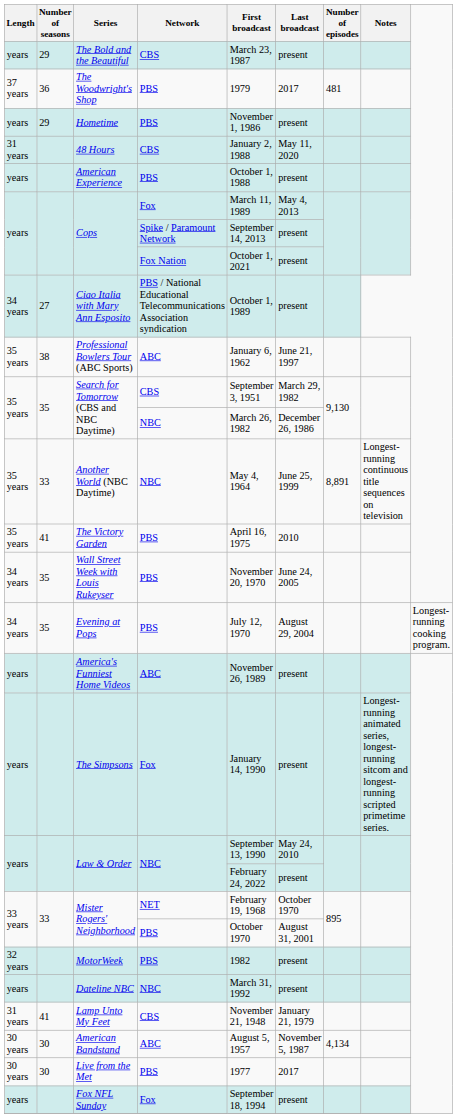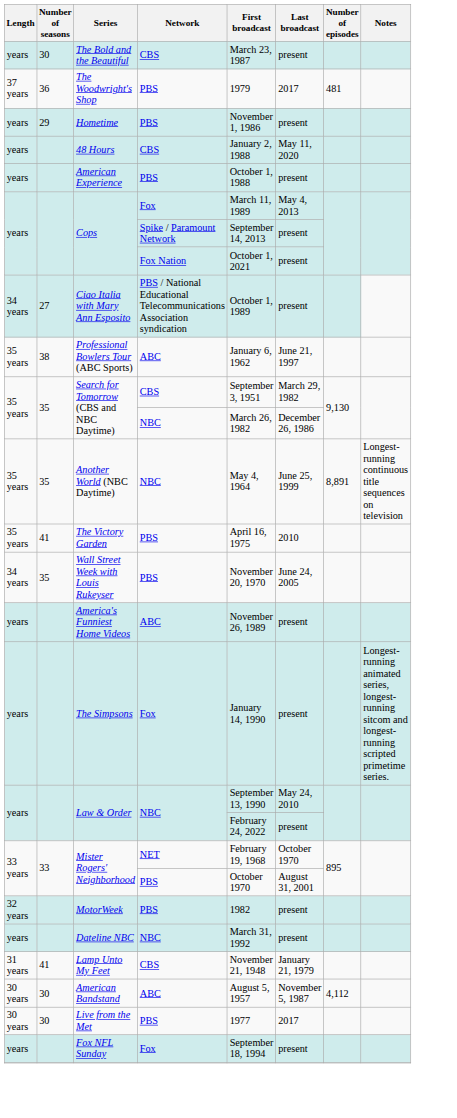 <table class="wikitable sortable" width="100%">
 <tr>
 <th style="width:2%; font-size:90%;">Length</th>
 <th style="width:6%; font-size:90%;">Number of<br>seasons</th>
 <th style="width:15%; font-size:90%;">Series</th>
 <th style="width:8.5%; font-size:90%;">Network</th>
 <th style="width:10%; font-size:90%;">First broadcast</th>
 <th style="width:10%; font-size:90%;">Last broadcast</th>
 <th style="width:8.5%; font-size:90%;">Number of<br>episodes</th>
 <th style="width:40%; font-size:90%;" class="unsortable">Notes</th>
 </tr>
 <tr bgcolor=#CFECEC>
 <td> years</td>
-<td>29</td>
+<td>30</td>
 <td><em><a href='#'>The Bold and the Beautiful</a></em></td>
 <td><a href='#'>CBS</a></td>
 <td>March 23, 1987</td>
 <td>present</td>
 <td></td>
 <td></td>
 </tr>
 <tr>
 <td>37 years</td>
 <td>36</td>
 <td><em><a href='#'>The Woodwright's Shop</a></em></td>
 <td><a href='#'>PBS</a></td>
 <td>1979</td>
 <td>2017</td>
 <td>481</td>
 <td></td>
 </tr>
 <tr bgcolor=#CFECEC>
 <td> years</td>
 <td>29</td>
 <td><em><a href='#'>Hometime</a></em></td>
 <td><a href='#'>PBS</a></td>
 <td>November 1, 1986</td>
 <td>present</td>
 <td></td>
 <td></td>
 </tr>
 <tr bgcolor=#CFECEC>
-<td>31 years</td>
+<td> years</td>
 <td></td>
 <td><em><a href='#'>48 Hours</a></em></td>
 <td><a href='#'>CBS</a></td>
 <td>January 2, 1988</td>
 <td>May 11, 2020</td>
 <td></td>
 <td></td>
 </tr>
 <tr bgcolor=#CFECEC>
 <td> years</td>
 <td></td>
 <td><em><a href='#'>American Experience</a></em></td>
 <td><a href='#'>PBS</a></td>
 <td>October 1, 1988</td>
 <td>present</td>
 <td></td>
 <td></td>
 </tr>
 <tr bgcolor=#CFECEC>
 <td rowspan=3> years</td>
 <td rowspan=3></td>
 <td rowspan=3><em><a href='#'>Cops</a></em></td>
 <td><a href='#'>Fox</a></td>
 <td>March 11, 1989</td>
 <td>May 4, 2013</td>
 <td rowspan=3></td>
 <td rowspan=3></td>
 </tr>
 <tr bgcolor=#CFECEC>
 <td><a href='#'>Spike</a> / <a href='#'>Paramount Network</a></td>
 <td>September 14, 2013</td>
 <td>present</td>
 </tr>
 <tr bgcolor=#CFECEC>
 <td><a href='#'>Fox Nation</a></td>
 <td>October 1, 2021</td>
 <td>present</td>
 </tr>
 <tr bgcolor=#CFECEC>
 <td>34 years</td>
 <td>27</td>
 <td><em><a href='#'>Ciao Italia with Mary Ann Esposito</a></em></td>
 <td><a href='#'>PBS</a> / National Educational Telecommunications Association syndication</td>
 <td>October 1, 1989</td>
 <td>present</td>
 <td></td>
 </tr>
 <tr>
 <td>35 years</td>
 <td>38</td>
 <td><em><a href='#'>Professional Bowlers Tour</a></em> (ABC Sports)</td>
 <td><a href='#'>ABC</a></td>
 <td>January 6, 1962</td>
 <td>June 21, 1997</td>
 <td></td>
 <td></td>
 </tr>
 <tr>
 <td rowspan=2>35 years</td>
 <td rowspan=2>35</td>
 <td rowspan=2><em><a href='#'>Search for Tomorrow</a></em> (CBS and NBC Daytime)</td>
 <td><a href='#'>CBS</a></td>
 <td>September 3, 1951</td>
 <td>March 29, 1982</td>
 <td rowspan=2>9,130</td>
 <td rowspan=2></td>
 </tr>
 <tr>
 <td><a href='#'>NBC</a></td>
 <td>March 26, 1982</td>
 <td>December 26, 1986</td>
 </tr>
 <tr>
 <td>35 years</td>
-<td>33</td>
+<td>35</td>
 <td><em><a href='#'>Another World</a></em> (NBC Daytime)</td>
 <td><a href='#'>NBC</a></td>
 <td>May 4, 1964</td>
 <td>June 25, 1999</td>
 <td>8,891</td>
 <td>Longest-running continuous title sequences on television</td>
 </tr>
 <tr>
 <td>35 years</td>
 <td>41</td>
 <td><em><a href='#'>The Victory Garden</a></em></td>
 <td><a href='#'>PBS</a></td>
 <td>April 16, 1975</td>
 <td>2010</td>
 <td></td>
 <td></td>
 </tr>
 <tr>
 <td>34 years</td>
 <td>35</td>
 <td><em><a href='#'>Wall Street Week with Louis Rukeyser</a></em></td>
 <td><a href='#'>PBS</a></td>
 <td>November 20, 1970</td>
 <td>June 24, 2005</td>
 <td></td>
 <td></td>
-</tr>
-<tr>
-<td>34 years</td>
-<td>35</td>
-<td><em><a href='#'>Evening at Pops</a></em></td>
-<td><a href='#'>PBS</a></td>
-<td>July 12, 1970</td>
-<td>August 29, 2004</td>
-<td></td>
-<td></td>
-<td>Longest-running cooking program.</td>
 </tr>
 <tr bgcolor=#CFECEC>
 <td> years</td>
 <td></td>
 <td><em><a href='#'>America's Funniest Home Videos</a></em></td>
 <td><a href='#'>ABC</a></td>
 <td>November 26, 1989</td>
 <td>present</td>
 <td></td>
 <td></td>
 </tr>
 <tr bgcolor=#CFECEC>
 <td> years</td>
 <td></td>
 <td><em><a href='#'>The Simpsons</a></em></td>
 <td><a href='#'>Fox</a></td>
 <td>January 14, 1990</td>
 <td>present</td>
 <td></td>
 <td>Longest-running animated series, longest-running sitcom and longest-running scripted primetime series.</td>
 </tr>
 <tr bgcolor=#CFECEC>
 <td rowspan="2"> years</td>
 <td rowspan="2"></td>
 <td rowspan="2"><em><a href='#'>Law & Order</a></em></td>
 <td rowspan="2"><a href='#'>NBC</a></td>
 <td>September 13, 1990</td>
 <td>May 24, 2010</td>
 <td rowspan="2"></td>
 <td rowspan="2"></td>
 </tr>
 <tr bgcolor=#CFECEC>
 <td>February 24, 2022</td>
 <td>present</td>
 </tr>
 <tr>
 <td rowspan="2">33 years</td>
 <td rowspan="2">33</td>
 <td rowspan="2"><em><a href='#'>Mister Rogers' Neighborhood</a></em></td>
 <td><a href='#'>NET</a></td>
 <td>February 19, 1968</td>
 <td>October 1970</td>
 <td rowspan="2">895</td>
 <td rowspan="2"></td>
 </tr>
 <tr>
 <td><a href='#'>PBS</a></td>
 <td>October 1970</td>
 <td>August 31, 2001</td>
 </tr>
 <tr bgcolor=#CFECEC>
 <td>32 years</td>
 <td></td>
 <td><em><a href='#'>MotorWeek</a></em></td>
 <td><a href='#'>PBS</a></td>
 <td>1982</td>
 <td>present</td>
 <td></td>
 <td></td>
 </tr>
 <tr bgcolor=#CFECEC>
 <td> years</td>
 <td></td>
 <td><em><a href='#'>Dateline NBC</a></em></td>
 <td><a href='#'>NBC</a></td>
 <td>March 31, 1992</td>
 <td>present</td>
 <td></td>
 <td></td>
 </tr>
 <tr>
 <td>31 years</td>
 <td>41</td>
 <td><em><a href='#'>Lamp Unto My Feet</a></em></td>
 <td><a href='#'>CBS</a></td>
 <td>November 21, 1948</td>
 <td>January 21, 1979</td>
 <td></td>
 <td></td>
 </tr>
 <tr>
 <td>30 years</td>
 <td>30</td>
 <td><em><a href='#'>American Bandstand</a></em></td>
 <td><a href='#'>ABC</a></td>
 <td>August 5, 1957</td>
 <td>November 5, 1987</td>
-<td>4,134</td>
+<td>4,112</td>
 <td></td>
 </tr>
 <tr>
 <td>30 years</td>
 <td>30</td>
 <td><em><a href='#'>Live from the Met</a></em></td>
 <td><a href='#'>PBS</a></td>
 <td>1977</td>
 <td>2017</td>
 <td></td>
 <td></td>
 </tr>
 <tr bgcolor=#CFECEC>
 <td> years</td>
 <td></td>
 <td><em><a href='#'>Fox NFL Sunday</a></em></td>
 <td><a href='#'>Fox</a></td>
 <td>September 18, 1994</td>
 <td>present</td>
 <td></td>
 <td></td>
 </tr>
 <tr>
 </tr>
 </table>
